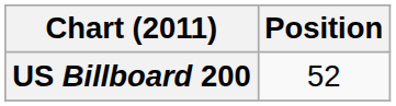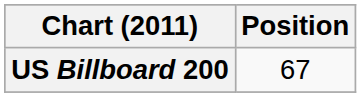 <table class="wikitable plainrowheaders" style="text-align:center">
 <tr>
 <th scope="col">Chart (2011)</th>
 <th scope="col">Position</th>
 </tr>
 <tr>
 <th scope="row">US <em>Billboard</em> 200</th>
-<td>52</td>
+<td>67</td>
 </tr>
 </table>
